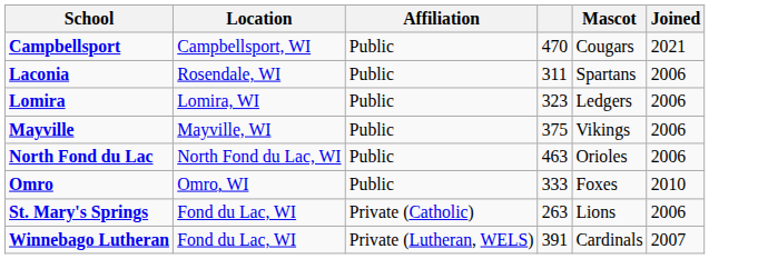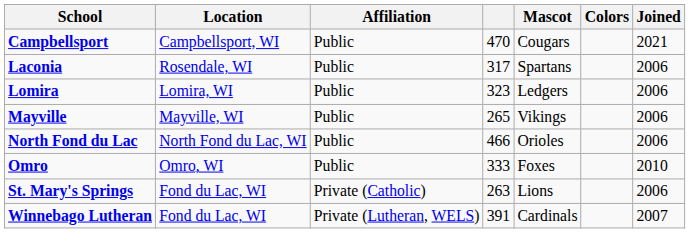 <table class="wikitable sortable">
 <tr>
 <th>School</th>
 <th>Location</th>
 <th>Affiliation</th>
 <th></th>
 <th>Mascot</th>
+<th>Colors</th>
 <th>Joined</th>
 </tr>
 <tr>
 <td><a href='#'><strong>Campbellsport</strong></a></td>
 <td><a href='#'>Campbellsport, WI</a></td>
 <td>Public</td>
 <td>470</td>
 <td>Cougars</td>
+<td> </td>
 <td>2021</td>
 </tr>
 <tr>
 <td><a href='#'><strong>Laconia</strong></a></td>
 <td><a href='#'>Rosendale, WI</a></td>
 <td>Public</td>
-<td>311</td>
+<td>317</td>
 <td>Spartans</td>
+<td> </td>
 <td>2006</td>
 </tr>
 <tr>
 <td><a href='#'><strong>Lomira</strong></a></td>
 <td><a href='#'>Lomira, WI</a></td>
 <td>Public</td>
 <td>323</td>
 <td>Ledgers</td>
+<td> </td>
 <td>2006</td>
 </tr>
 <tr>
 <td><a href='#'><strong>Mayville</strong></a></td>
 <td><a href='#'>Mayville, WI</a></td>
 <td>Public</td>
-<td>375</td>
+<td>265</td>
 <td>Vikings</td>
+<td> </td>
 <td>2006</td>
 </tr>
 <tr>
 <td><a href='#'><strong>North Fond du Lac</strong></a></td>
 <td><a href='#'>North Fond du Lac, WI</a></td>
 <td>Public</td>
-<td>463</td>
+<td>466</td>
 <td>Orioles</td>
+<td> </td>
 <td>2006</td>
 </tr>
 <tr>
 <td><a href='#'><strong>Omro</strong></a></td>
 <td><a href='#'>Omro, WI</a></td>
 <td>Public</td>
 <td>333</td>
 <td>Foxes</td>
+<td> </td>
 <td>2010</td>
 </tr>
 <tr>
 <td><a href='#'><strong>St. Mary's Springs</strong></a></td>
 <td><a href='#'>Fond du Lac, WI</a></td>
 <td>Private (<a href='#'>Catholic</a>)</td>
 <td>263</td>
 <td>Lions</td>
+<td> </td>
 <td>2006</td>
 </tr>
 <tr>
 <td><a href='#'><strong>Winnebago Lutheran</strong></a></td>
 <td><a href='#'>Fond du Lac, WI</a></td>
 <td>Private (<a href='#'>Lutheran</a>, <a href='#'>WELS</a>)</td>
 <td>391</td>
 <td>Cardinals</td>
+<td> </td>
 <td>2007</td>
 </tr>
 </table>
